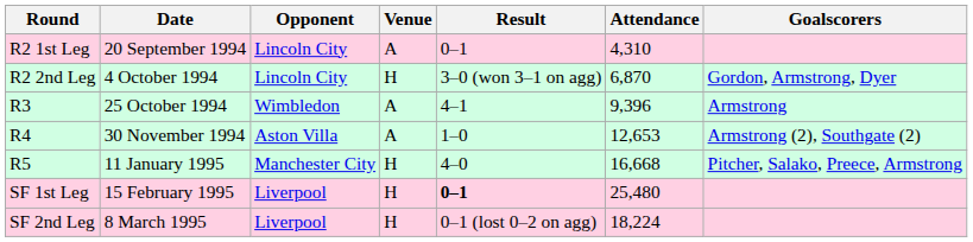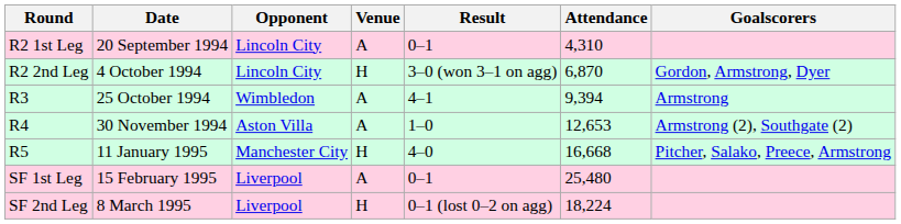 <table class="wikitable">
 <tr>
 <th>Round</th>
 <th>Date</th>
 <th>Opponent</th>
 <th>Venue</th>
 <th>Result</th>
 <th>Attendance</th>
 <th>Goalscorers</th>
 </tr>
 <tr style="background-color: #ffd0e3;">
 <td>R2 1st Leg</td>
 <td>20 September 1994</td>
 <td><a href='#'>Lincoln City</a></td>
 <td>A</td>
 <td>0–1</td>
 <td>4,310</td>
 <td></td>
 </tr>
 <tr style="background-color: #d0ffe3;">
 <td>R2 2nd Leg</td>
 <td>4 October 1994</td>
 <td><a href='#'>Lincoln City</a></td>
 <td>H</td>
 <td>3–0 (won 3–1 on agg)</td>
 <td>6,870</td>
 <td><a href='#'>Gordon</a>, <a href='#'>Armstrong</a>, <a href='#'>Dyer</a></td>
 </tr>
 <tr style="background-color: #d0ffe3;">
 <td>R3</td>
 <td>25 October 1994</td>
 <td><a href='#'>Wimbledon</a></td>
 <td>A</td>
 <td>4–1</td>
-<td>9,396</td>
+<td>9,394</td>
 <td><a href='#'>Armstrong</a></td>
 </tr>
 <tr style="background-color: #d0ffe3;">
 <td>R4</td>
 <td>30 November 1994</td>
 <td><a href='#'>Aston Villa</a></td>
 <td>A</td>
 <td>1–0</td>
 <td>12,653</td>
 <td><a href='#'>Armstrong</a> (2), <a href='#'>Southgate</a> (2)</td>
 </tr>
 <tr style="background-color: #d0ffe3;">
 <td>R5</td>
 <td>11 January 1995</td>
 <td><a href='#'>Manchester City</a></td>
 <td>H</td>
 <td>4–0</td>
 <td>16,668</td>
 <td><a href='#'>Pitcher</a>, <a href='#'>Salako</a>, <a href='#'>Preece</a>, <a href='#'>Armstrong</a></td>
 </tr>
 <tr style="background-color: #ffd0e3;">
 <td>SF 1st Leg</td>
 <td>15 February 1995</td>
 <td><a href='#'>Liverpool</a></td>
-<td>H</td>
-<td><strong>0–1</strong></td>
+<td>A</td>
+<td>0–1</td>
 <td>25,480</td>
 <td></td>
 </tr>
 <tr style="background-color: #ffd0e3;">
 <td>SF 2nd Leg</td>
 <td>8 March 1995</td>
 <td><a href='#'>Liverpool</a></td>
 <td>H</td>
 <td>0–1 (lost 0–2 on agg)</td>
 <td>18,224</td>
 <td></td>
 </tr>
 </table>
